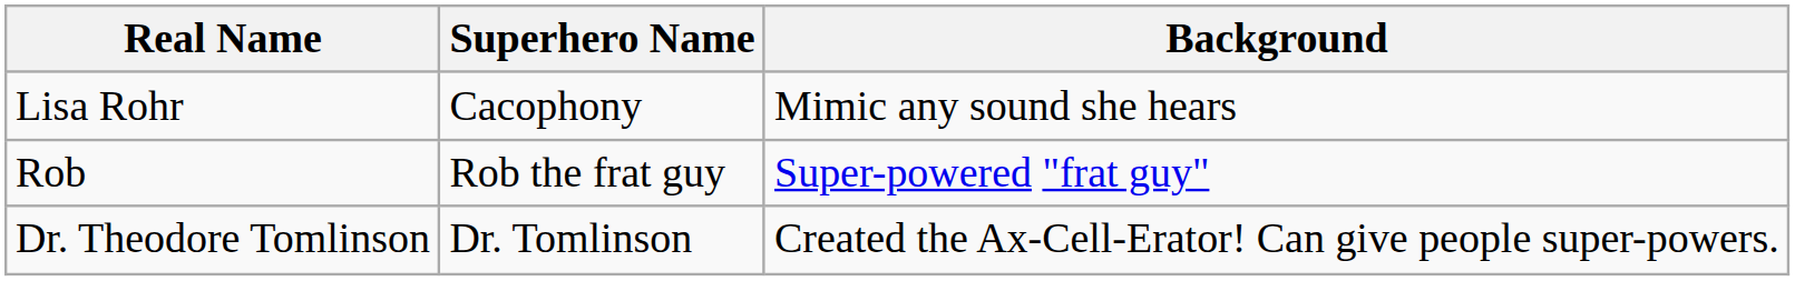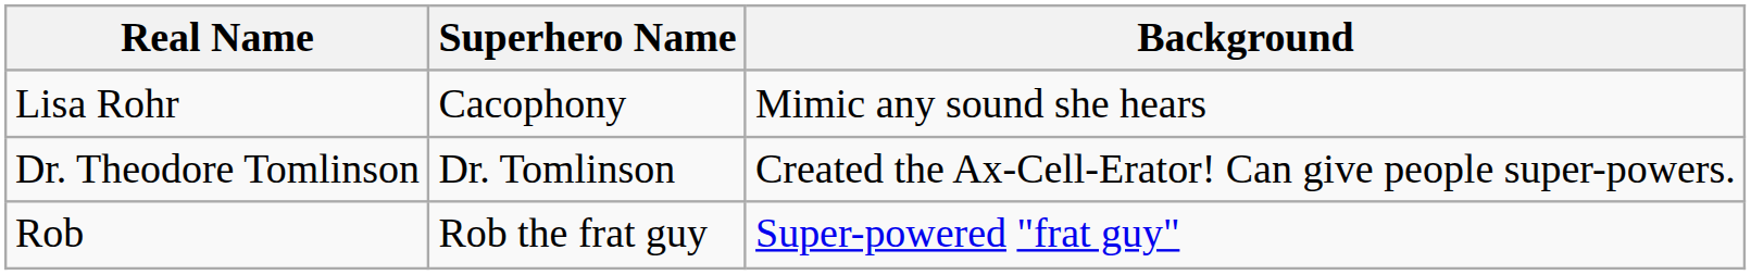 <table class="wikitable">
 <tr>
 <th>Real Name</th>
 <th>Superhero Name</th>
 <th>Background</th>
 </tr>
 <tr>
 <td>Lisa Rohr</td>
 <td>Cacophony</td>
 <td>Mimic any sound she hears</td>
 </tr>
 <tr>
+<td>Dr. Theodore Tomlinson</td>
+<td>Dr. Tomlinson</td>
+<td>Created the Ax-Cell-Erator! Can give people super-powers.</td>
+</tr>
+<tr>
 <td>Rob</td>
 <td>Rob the frat guy</td>
 <td><a href='#'>Super-powered</a> <a href='#'>"frat guy"</a></td>
 </tr>
-<tr>
-<td>Dr. Theodore Tomlinson</td>
-<td>Dr. Tomlinson</td>
-<td>Created the Ax-Cell-Erator! Can give people super-powers.</td>
-</tr>
 </table>
